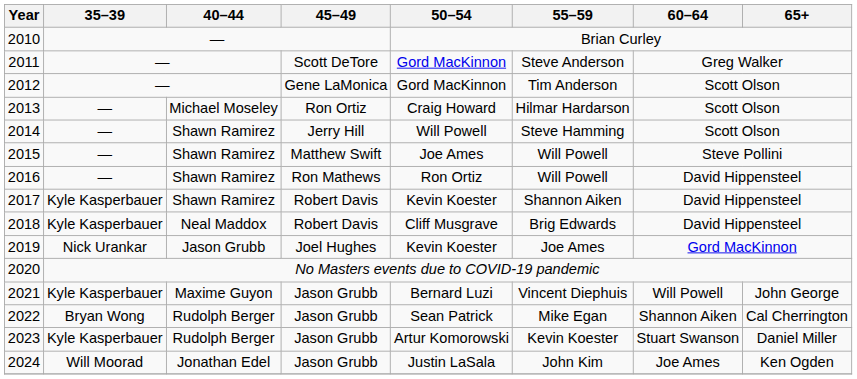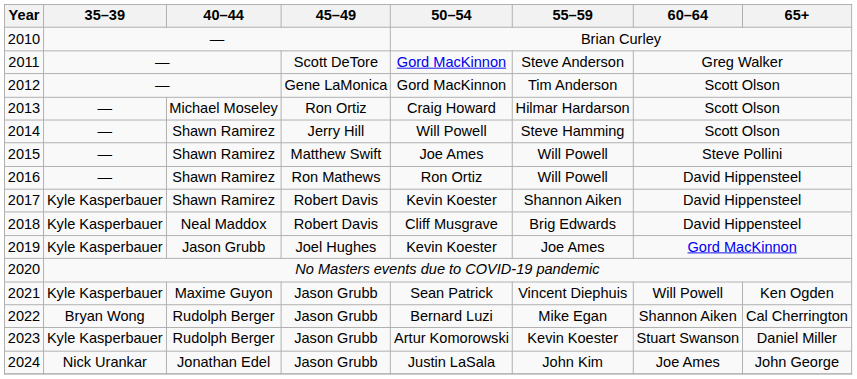 <table class="wikitable" style="text-align:center">
 <tr>
 <th>Year</th>
 <th>35–39</th>
 <th>40–44</th>
 <th>45–49</th>
 <th>50–54</th>
 <th>55–59</th>
 <th>60–64</th>
 <th>65+</th>
 </tr>
 <tr>
 <td>2010</td>
 <td colspan=3>—</td>
 <td colspan="4">Brian Curley</td>
 </tr>
 <tr>
 <td>2011</td>
 <td colspan=2>—</td>
 <td>Scott DeTore</td>
 <td><a href='#'>Gord MacKinnon</a></td>
 <td>Steve Anderson</td>
 <td colspan="2">Greg Walker</td>
 </tr>
 <tr>
 <td>2012</td>
 <td colspan=2>—</td>
 <td>Gene LaMonica</td>
 <td>Gord MacKinnon</td>
 <td>Tim Anderson</td>
 <td colspan="2">Scott Olson</td>
 </tr>
 <tr>
 <td>2013</td>
 <td>—</td>
 <td>Michael Moseley</td>
 <td>Ron Ortiz</td>
 <td>Craig Howard</td>
 <td>Hilmar Hardarson</td>
 <td colspan="2">Scott Olson</td>
 </tr>
 <tr>
 <td>2014</td>
 <td>—</td>
 <td>Shawn Ramirez</td>
 <td>Jerry Hill</td>
 <td>Will Powell</td>
 <td>Steve Hamming</td>
 <td colspan="2">Scott Olson</td>
 </tr>
 <tr>
 <td>2015</td>
 <td>—</td>
 <td>Shawn Ramirez</td>
 <td>Matthew Swift</td>
 <td>Joe Ames</td>
 <td>Will Powell</td>
 <td colspan="2">Steve Pollini</td>
 </tr>
 <tr>
 <td>2016</td>
 <td>—</td>
 <td>Shawn Ramirez</td>
 <td>Ron Mathews</td>
 <td>Ron Ortiz</td>
 <td>Will Powell</td>
 <td colspan="2">David Hippensteel</td>
 </tr>
 <tr>
 <td>2017</td>
 <td>Kyle Kasperbauer</td>
 <td>Shawn Ramirez</td>
 <td>Robert Davis</td>
 <td>Kevin Koester</td>
 <td>Shannon Aiken</td>
 <td colspan="2">David Hippensteel</td>
 </tr>
 <tr>
 <td>2018</td>
 <td>Kyle Kasperbauer</td>
 <td>Neal Maddox</td>
 <td>Robert Davis</td>
 <td>Cliff Musgrave</td>
 <td>Brig Edwards</td>
 <td colspan="2">David Hippensteel</td>
 </tr>
 <tr>
 <td>2019</td>
-<td>Nick Urankar</td>
+<td>Kyle Kasperbauer</td>
 <td>Jason Grubb</td>
 <td>Joel Hughes</td>
 <td>Kevin Koester</td>
 <td>Joe Ames</td>
 <td colspan="2"><a href='#'>Gord MacKinnon</a></td>
 </tr>
 <tr>
 <td>2020</td>
 <td colspan=7><em>No Masters events due to COVID-19 pandemic</em></td>
 </tr>
 <tr>
 <td>2021</td>
 <td>Kyle Kasperbauer</td>
 <td>Maxime Guyon</td>
 <td>Jason Grubb</td>
-<td>Bernard Luzi</td>
+<td>Sean Patrick</td>
 <td>Vincent Diephuis</td>
 <td>Will Powell</td>
-<td>John George</td>
+<td>Ken Ogden</td>
 </tr>
 <tr>
 <td>2022</td>
 <td>Bryan Wong</td>
 <td>Rudolph Berger</td>
 <td>Jason Grubb</td>
-<td>Sean Patrick</td>
+<td>Bernard Luzi</td>
 <td>Mike Egan</td>
 <td>Shannon Aiken</td>
 <td>Cal Cherrington</td>
 </tr>
 <tr>
 <td>2023</td>
 <td>Kyle Kasperbauer</td>
 <td>Rudolph Berger</td>
 <td>Jason Grubb</td>
 <td>Artur Komorowski</td>
 <td>Kevin Koester</td>
 <td>Stuart Swanson</td>
 <td>Daniel Miller</td>
 </tr>
 <tr>
 <td>2024</td>
-<td>Will Moorad</td>
+<td>Nick Urankar</td>
 <td>Jonathan Edel</td>
 <td>Jason Grubb</td>
 <td>Justin LaSala</td>
 <td>John Kim</td>
 <td>Joe Ames</td>
-<td>Ken Ogden</td>
+<td>John George</td>
 </tr>
 <tr>
 </tr>
 </table>
